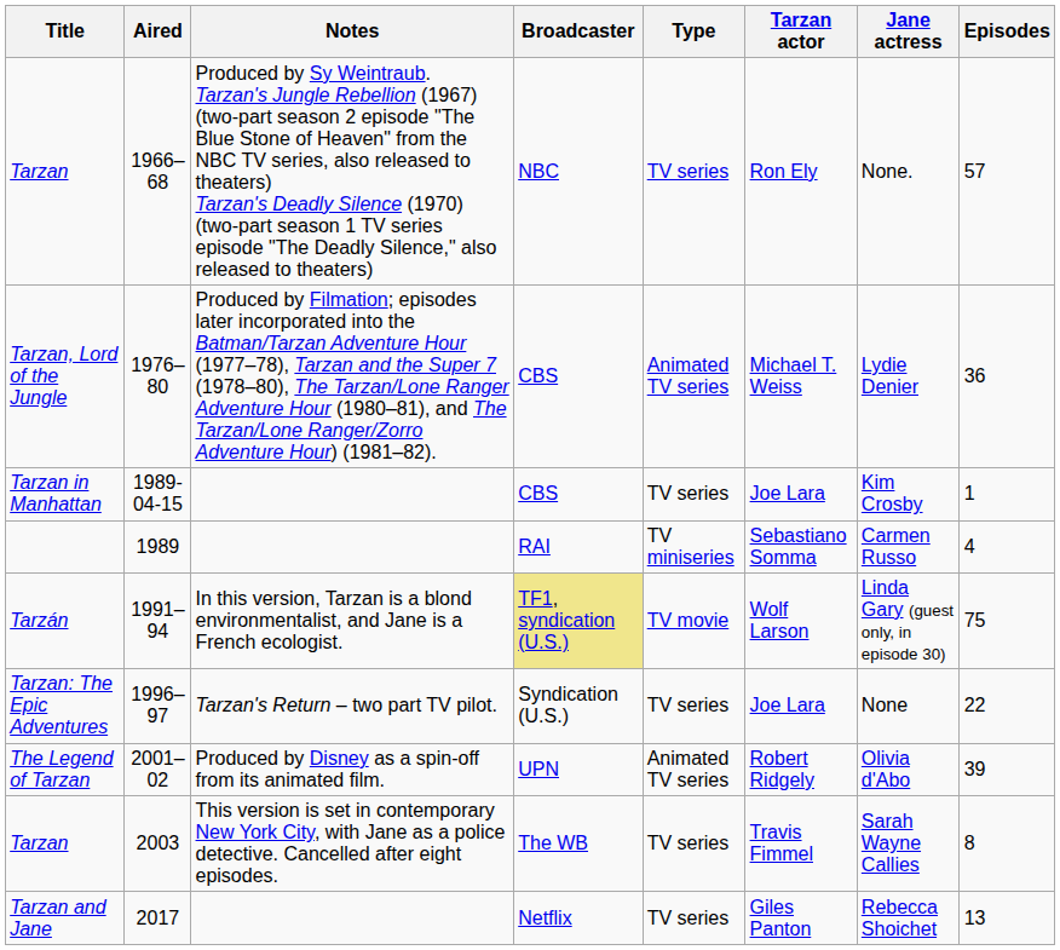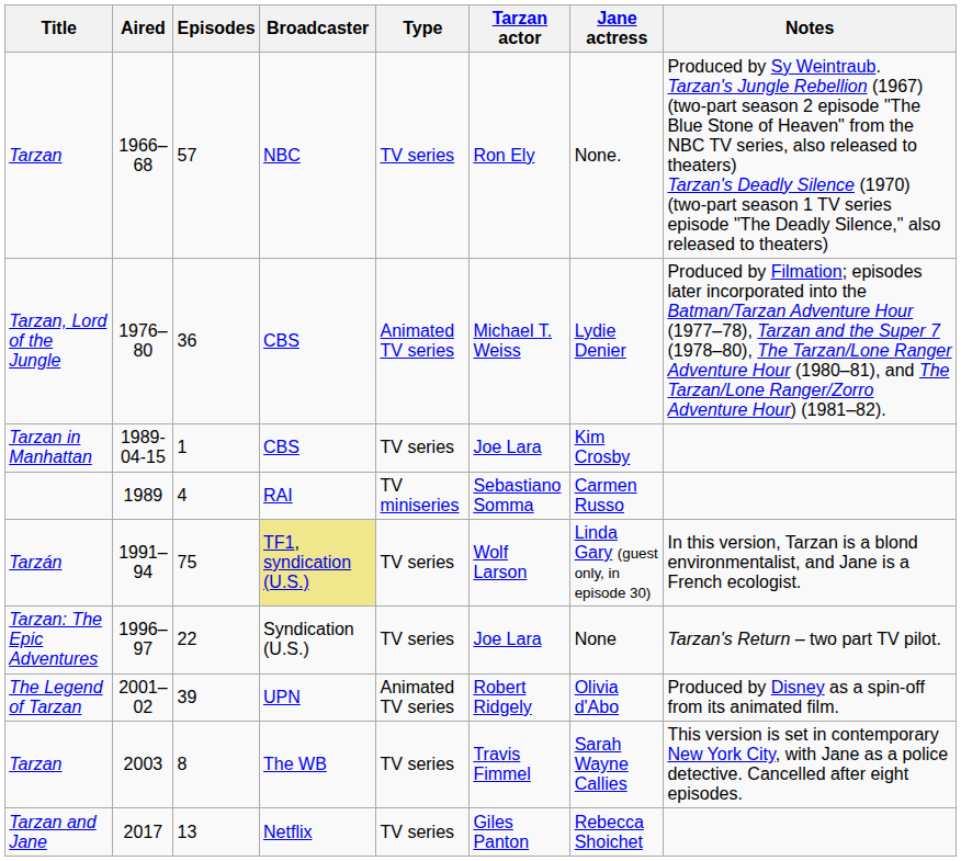 <table class="wikitable sortable">
 <tr>
 <th>Title</th>
 <th>Aired</th>
-<th>Notes</th>
+<th>Episodes</th>
 <th>Broadcaster</th>
 <th>Type</th>
 <th><a href='#'>Tarzan</a> actor</th>
 <th><a href='#'>Jane</a> actress</th>
-<th>Episodes</th>
+<th>Notes</th>
 </tr>
 <tr>
 <td><a href='#'><em>Tarzan</em></a></td>
 <td align=center>1966–68</td>
-<td>Produced by <a href='#'>Sy Weintraub</a>.<br><em><a href='#'>Tarzan's Jungle Rebellion</a></em> (1967) (two-part season 2 episode "The Blue Stone of Heaven" from the NBC TV series, also released to theaters)<br> <em><a href='#'>Tarzan's Deadly Silence</a></em> (1970) (two-part season 1 TV series episode "The Deadly Silence," also released to theaters)</td>
+<td>57</td>
 <td><a href='#'>NBC</a></td>
 <td><a href='#'>TV series</a></td>
 <td><a href='#'>Ron Ely</a></td>
 <td>None.</td>
-<td>57</td>
+<td>Produced by <a href='#'>Sy Weintraub</a>.<br><em><a href='#'>Tarzan's Jungle Rebellion</a></em> (1967) (two-part season 2 episode "The Blue Stone of Heaven" from the NBC TV series, also released to theaters)<br> <em><a href='#'>Tarzan's Deadly Silence</a></em> (1970) (two-part season 1 TV series episode "The Deadly Silence," also released to theaters)</td>
 </tr>
 <tr>
 <td><em><a href='#'>Tarzan, Lord of the Jungle</a></em></td>
 <td align=center>1976–80</td>
-<td>Produced by <a href='#'>Filmation</a>; episodes later incorporated into the <em><a href='#'>Batman/Tarzan Adventure Hour</a></em> (1977–78), <em><a href='#'>Tarzan and the Super 7</a></em> (1978–80), <em><a href='#'>The Tarzan/Lone Ranger Adventure Hour</a></em> (1980–81), and <em><a href='#'>The Tarzan/Lone Ranger/Zorro Adventure Hour</a></em>) (1981–82).</td>
+<td>36</td>
 <td><a href='#'>CBS</a></td>
 <td><a href='#'>Animated TV series</a></td>
 <td><a href='#'>Michael T. Weiss</a></td>
 <td><a href='#'>Lydie Denier</a></td>
-<td>36</td>
+<td>Produced by <a href='#'>Filmation</a>; episodes later incorporated into the <em><a href='#'>Batman/Tarzan Adventure Hour</a></em> (1977–78), <em><a href='#'>Tarzan and the Super 7</a></em> (1978–80), <em><a href='#'>The Tarzan/Lone Ranger Adventure Hour</a></em> (1980–81), and <em><a href='#'>The Tarzan/Lone Ranger/Zorro Adventure Hour</a></em>) (1981–82).</td>
 </tr>
 <tr>
 <td><em><a href='#'>Tarzan in Manhattan</a></em></td>
 <td align=center>1989-04-15</td>
-<td></td>
+<td>1</td>
 <td><a href='#'>CBS</a></td>
 <td>TV series</td>
 <td><a href='#'>Joe Lara</a></td>
 <td><a href='#'>Kim Crosby</a></td>
-<td>1</td>
+<td></td>
 </tr>
 <tr>
 <td><em></em></td>
 <td align=center>1989</td>
-<td></td>
+<td>4</td>
 <td><a href='#'>RAI</a></td>
 <td>TV <a href='#'>miniseries</a></td>
 <td><a href='#'>Sebastiano Somma</a></td>
 <td><a href='#'>Carmen Russo</a></td>
-<td>4</td>
+<td></td>
 </tr>
 <tr>
 <td><em><a href='#'>Tarzán</a></em></td>
 <td align=center>1991–94</td>
-<td>In this version, Tarzan is a blond environmentalist, and Jane is a French ecologist.</td>
+<td>75</td>
 <td style="background: khaki;"><a href='#'>TF1</a>, <a href='#'>syndication (U.S.)</a></td>
-<td><a href='#'>TV movie</a></td>
+<td>TV series</td>
 <td><a href='#'>Wolf Larson</a></td>
 <td><a href='#'>Linda Gary</a> <small>(guest only, in episode 30)</small></td>
-<td>75</td>
+<td>In this version, Tarzan is a blond environmentalist, and Jane is a French ecologist.</td>
 </tr>
 <tr>
 <td><em><a href='#'>Tarzan: The Epic Adventures</a></em></td>
 <td align=center>1996–97</td>
-<td><em>Tarzan's Return</em> – two part TV pilot.</td>
+<td>22</td>
 <td>Syndication (U.S.)</td>
 <td>TV series</td>
 <td><a href='#'>Joe Lara</a></td>
 <td>None</td>
-<td>22</td>
+<td><em>Tarzan's Return</em> – two part TV pilot.</td>
 </tr>
 <tr>
 <td><em><a href='#'>The Legend of Tarzan</a></em></td>
 <td align=center>2001–02</td>
-<td>Produced by <a href='#'>Disney</a> as a spin-off from its animated film.</td>
+<td>39</td>
 <td><a href='#'>UPN</a></td>
 <td>Animated TV series</td>
 <td><a href='#'>Robert Ridgely</a></td>
 <td><a href='#'>Olivia d'Abo</a></td>
-<td>39</td>
+<td>Produced by <a href='#'>Disney</a> as a spin-off from its animated film.</td>
 </tr>
 <tr>
 <td><a href='#'><em>Tarzan</em></a></td>
 <td align=center>2003</td>
-<td>This version is set in contemporary <a href='#'>New York City</a>, with Jane as a police detective. Cancelled after eight episodes.</td>
+<td>8</td>
 <td><a href='#'>The WB</a></td>
 <td>TV series</td>
 <td><a href='#'>Travis Fimmel</a></td>
 <td><a href='#'>Sarah Wayne Callies</a></td>
-<td>8</td>
+<td>This version is set in contemporary <a href='#'>New York City</a>, with Jane as a police detective. Cancelled after eight episodes.</td>
 </tr>
 <tr>
 <td><em><a href='#'>Tarzan and Jane</a></em></td>
 <td align=center>2017</td>
-<td></td>
+<td>13</td>
 <td><a href='#'>Netflix</a></td>
 <td>TV series</td>
 <td><a href='#'>Giles Panton</a></td>
 <td><a href='#'>Rebecca Shoichet</a></td>
-<td>13</td>
+<td></td>
 </tr>
 </table>
